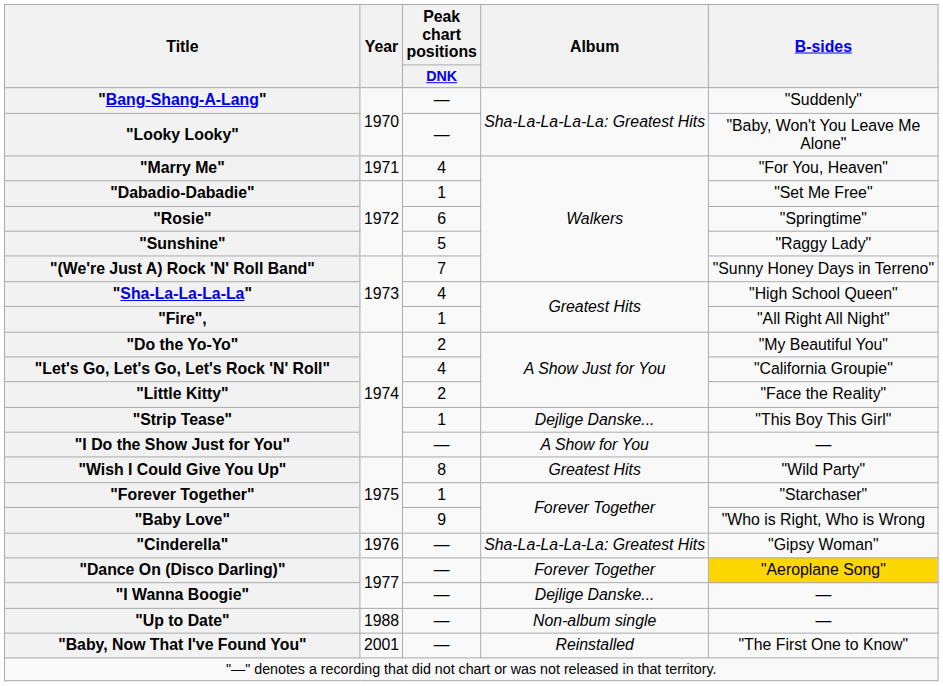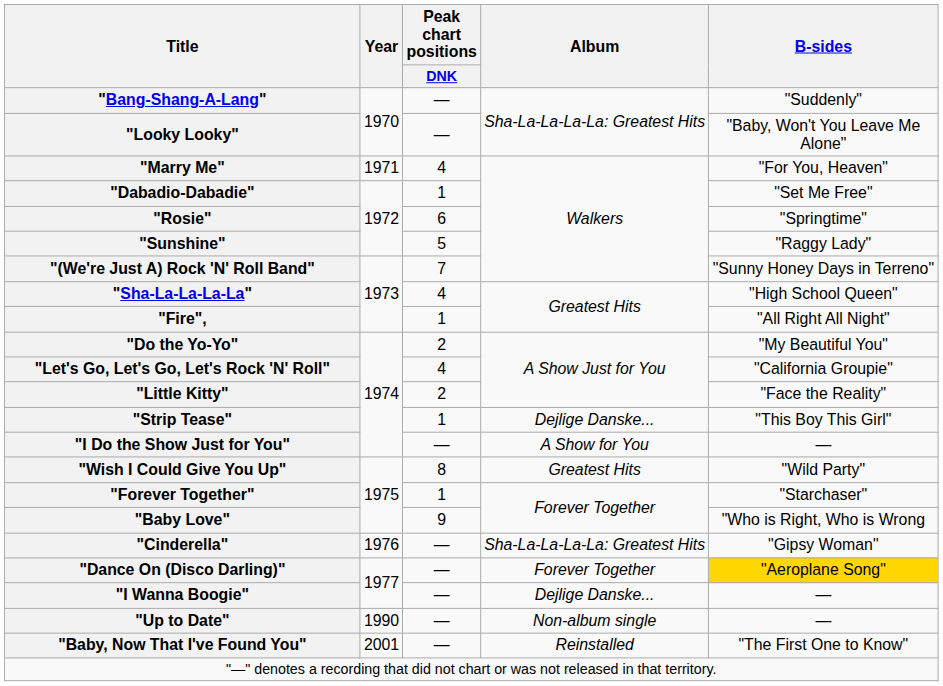 <table class="wikitable plainrowheaders" style="text-align:center;">
 <tr>
 <th scope="col" rowspan="2" style="width:22em;">Title</th>
 <th scope="col" rowspan="2">Year</th>
 <th scope="col" colspan="1">Peak chart positions</th>
 <th scope="col" rowspan="2">Album</th>
 <th scope="col" rowspan="2" style="width:14em;"><a href='#'>B-sides</a></th>
 </tr>
 <tr>
 <th scope="col" style="width:2.5em;font-size:90%;"><a href='#'>DNK</a></th>
 </tr>
 <tr>
 <th scope="row">"<a href='#'>Bang-Shang-A-Lang</a>"</th>
 <td rowspan="2">1970</td>
 <td>—</td>
 <td rowspan="2"><em>Sha-La-La-La-La: Greatest Hits</em></td>
 <td>"Suddenly"</td>
 </tr>
 <tr>
 <th scope="row">"Looky Looky"</th>
 <td>—</td>
 <td>"Baby, Won't You Leave Me Alone"</td>
 </tr>
 <tr>
 <th scope="row">"Marry Me"</th>
 <td>1971</td>
 <td>4</td>
 <td rowspan="5"><em>Walkers</em></td>
 <td>"For You, Heaven"</td>
 </tr>
 <tr>
 <th scope="row">"Dabadio-Dabadie"</th>
 <td rowspan="3">1972</td>
 <td>1</td>
 <td>"Set Me Free"</td>
 </tr>
 <tr>
 <th scope="row">"Rosie"</th>
 <td>6</td>
 <td>"Springtime"</td>
 </tr>
 <tr>
 <th scope="row">"Sunshine"</th>
 <td>5</td>
 <td>"Raggy Lady"</td>
 </tr>
 <tr>
 <th scope="row">"(We're Just A) Rock 'N' Roll Band"</th>
 <td rowspan="3">1973</td>
 <td>7</td>
 <td>"Sunny Honey Days in Terreno"</td>
 </tr>
 <tr>
 <th scope="row">"<a href='#'>Sha-La-La-La-La</a>"</th>
 <td>4</td>
 <td rowspan="2"><em>Greatest Hits</em></td>
 <td>"High School Queen"</td>
 </tr>
 <tr>
 <th scope="row">"Fire",</th>
 <td>1</td>
 <td>"All Right All Night"</td>
 </tr>
 <tr>
 <th scope="row">"Do the Yo-Yo"</th>
 <td rowspan="5">1974</td>
 <td>2</td>
 <td rowspan="3"><em>A Show Just for You</em></td>
 <td>"My Beautiful You"</td>
 </tr>
 <tr>
 <th scope="row">"Let's Go, Let's Go, Let's Rock 'N' Roll"</th>
 <td>4</td>
 <td>"California Groupie"</td>
 </tr>
 <tr>
 <th scope="row">"Little Kitty"</th>
 <td>2</td>
 <td>"Face the Reality"</td>
 </tr>
 <tr>
 <th scope="row">"Strip Tease"</th>
 <td>1</td>
 <td><em>Dejlige Danske...</em></td>
 <td>"This Boy This Girl"</td>
 </tr>
 <tr>
 <th scope="row">"I Do the Show Just for You"</th>
 <td>—</td>
 <td><em>A Show for You</em></td>
 <td>—</td>
 </tr>
 <tr>
 <th scope="row">"Wish I Could Give You Up"</th>
 <td rowspan="3">1975</td>
 <td>8</td>
 <td><em>Greatest Hits</em></td>
 <td>"Wild Party"</td>
 </tr>
 <tr>
 <th scope="row">"Forever Together"</th>
 <td>1</td>
 <td rowspan="2"><em>Forever Together</em></td>
 <td>"Starchaser"</td>
 </tr>
 <tr>
 <th scope="row">"Baby Love"</th>
 <td>9</td>
 <td>"Who is Right, Who is Wrong</td>
 </tr>
 <tr>
 <th scope="row">"Cinderella"</th>
 <td>1976</td>
 <td>—</td>
 <td><em>Sha-La-La-La-La: Greatest Hits</em></td>
 <td>"Gipsy Woman"</td>
 </tr>
 <tr>
 <th scope="row">"Dance On (Disco Darling)"</th>
 <td rowspan="2">1977</td>
 <td>—</td>
 <td><em>Forever Together</em></td>
 <td style="background: gold;">"Aeroplane Song"</td>
 </tr>
 <tr>
 <th scope="row">"I Wanna Boogie"</th>
 <td>—</td>
 <td><em>Dejlige Danske...</em></td>
 <td>—</td>
 </tr>
 <tr>
 <th scope="row">"Up to Date"</th>
-<td>1988</td>
+<td>1990</td>
 <td>—</td>
 <td><em>Non-album single</em></td>
 <td>—</td>
 </tr>
 <tr>
 <th scope="row">"Baby, Now That I've Found You"</th>
 <td>2001</td>
 <td>—</td>
 <td><em>Reinstalled</em></td>
 <td>"The First One to Know"</td>
 </tr>
 <tr>
 <td colspan="5" style="font-size:90%">"—" denotes a recording that did not chart or was not released in that territory.</td>
 </tr>
 </table>
